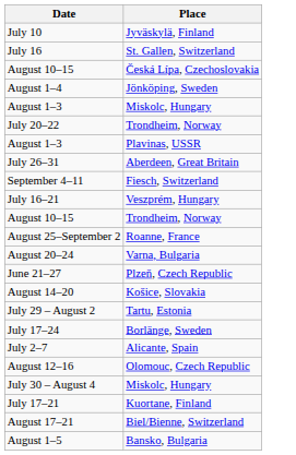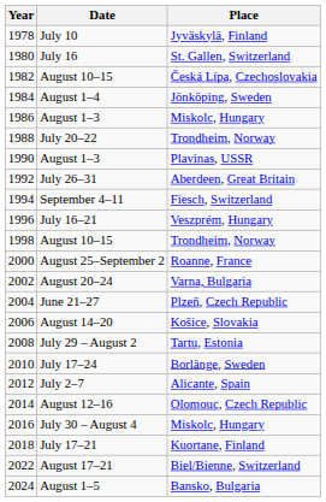 <table class="wikitable">
 <tr>
+<th>Year</th>
 <th>Date</th>
 <th>Place</th>
 </tr>
 <tr>
+<td>1978</td>
 <td>July 10</td>
 <td> <a href='#'>Jyväskylä</a>, <a href='#'>Finland</a></td>
 </tr>
 <tr>
+<td>1980</td>
 <td>July 16</td>
 <td> <a href='#'>St. Gallen</a>, <a href='#'>Switzerland</a></td>
 </tr>
 <tr>
+<td>1982</td>
 <td>August 10–15</td>
 <td> <a href='#'>Česká Lípa</a>, <a href='#'>Czechoslovakia</a></td>
 </tr>
 <tr>
+<td>1984</td>
 <td>August 1–4</td>
 <td> <a href='#'>Jönköping</a>, <a href='#'>Sweden</a></td>
 </tr>
 <tr>
+<td>1986</td>
 <td>August 1–3</td>
 <td> <a href='#'>Miskolc</a>, <a href='#'>Hungary</a></td>
 </tr>
 <tr>
+<td>1988</td>
 <td>July 20–22</td>
 <td> <a href='#'>Trondheim</a>, <a href='#'>Norway</a></td>
 </tr>
 <tr>
+<td>1990</td>
 <td>August 1–3</td>
 <td> <a href='#'>Plavinas</a>, <a href='#'>USSR</a></td>
 </tr>
 <tr>
+<td>1992</td>
 <td>July 26–31</td>
 <td> <a href='#'>Aberdeen</a>, <a href='#'>Great Britain</a></td>
 </tr>
 <tr>
+<td>1994</td>
 <td>September 4–11</td>
 <td> <a href='#'>Fiesch</a>, <a href='#'>Switzerland</a></td>
 </tr>
 <tr>
+<td>1996</td>
 <td>July 16–21</td>
 <td> <a href='#'>Veszprém</a>, <a href='#'>Hungary</a></td>
 </tr>
 <tr>
+<td>1998</td>
 <td>August 10–15</td>
 <td> <a href='#'>Trondheim</a>, <a href='#'>Norway</a></td>
 </tr>
 <tr>
+<td>2000</td>
 <td>August 25–September 2</td>
 <td> <a href='#'>Roanne</a>, <a href='#'>France</a></td>
 </tr>
 <tr>
+<td>2002</td>
 <td>August 20–24</td>
 <td> <a href='#'>Varna, Bulgaria</a></td>
 </tr>
 <tr>
+<td>2004</td>
 <td>June 21–27</td>
 <td> <a href='#'>Plzeň</a>, <a href='#'>Czech Republic</a></td>
 </tr>
 <tr>
+<td>2006</td>
 <td>August 14–20</td>
 <td> <a href='#'>Košice</a>, <a href='#'>Slovakia</a></td>
 </tr>
 <tr>
+<td>2008</td>
 <td>July 29 – August 2</td>
 <td> <a href='#'>Tartu</a>, <a href='#'>Estonia</a></td>
 </tr>
 <tr>
+<td>2010</td>
 <td>July 17–24</td>
 <td> <a href='#'>Borlänge</a>, <a href='#'>Sweden</a></td>
 </tr>
 <tr>
+<td>2012</td>
 <td>July 2–7</td>
 <td> <a href='#'>Alicante</a>, <a href='#'>Spain</a></td>
 </tr>
 <tr>
+<td>2014</td>
 <td>August 12–16</td>
 <td> <a href='#'>Olomouc</a>, <a href='#'>Czech Republic</a></td>
 </tr>
 <tr>
+<td>2016</td>
 <td>July 30 – August 4</td>
 <td> <a href='#'>Miskolc</a>, <a href='#'>Hungary</a></td>
 </tr>
 <tr>
+<td>2018</td>
 <td>July 17–21</td>
 <td> <a href='#'>Kuortane</a>, <a href='#'>Finland</a></td>
 </tr>
 <tr>
+<td>2022</td>
 <td>August 17–21</td>
 <td> <a href='#'>Biel/Bienne</a>, <a href='#'>Switzerland</a></td>
 </tr>
 <tr>
+<td>2024</td>
 <td>August 1–5</td>
 <td> <a href='#'>Bansko</a>, <a href='#'>Bulgaria</a></td>
 </tr>
 </table>
